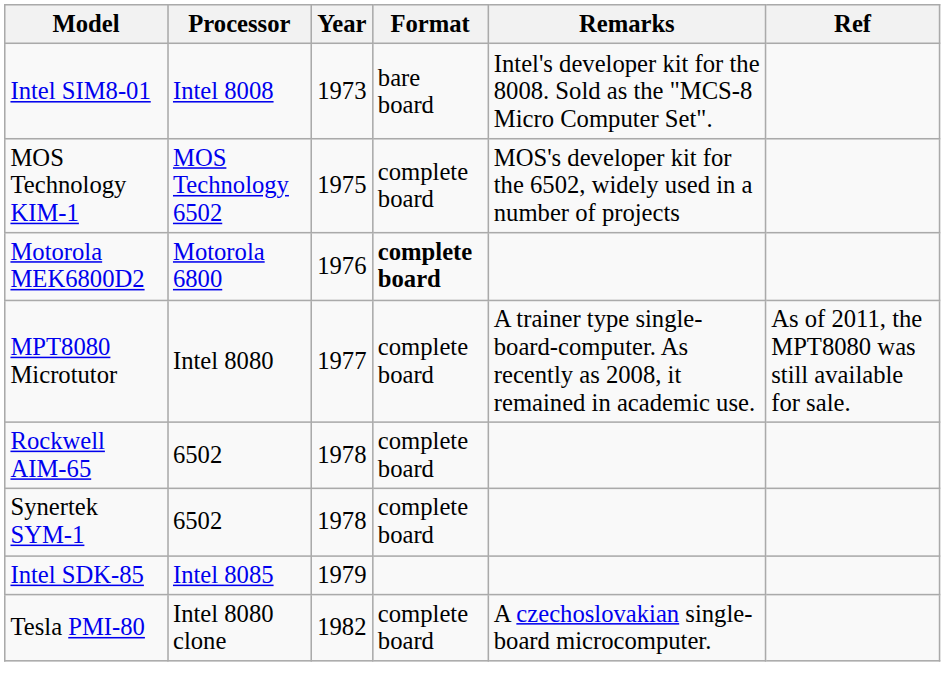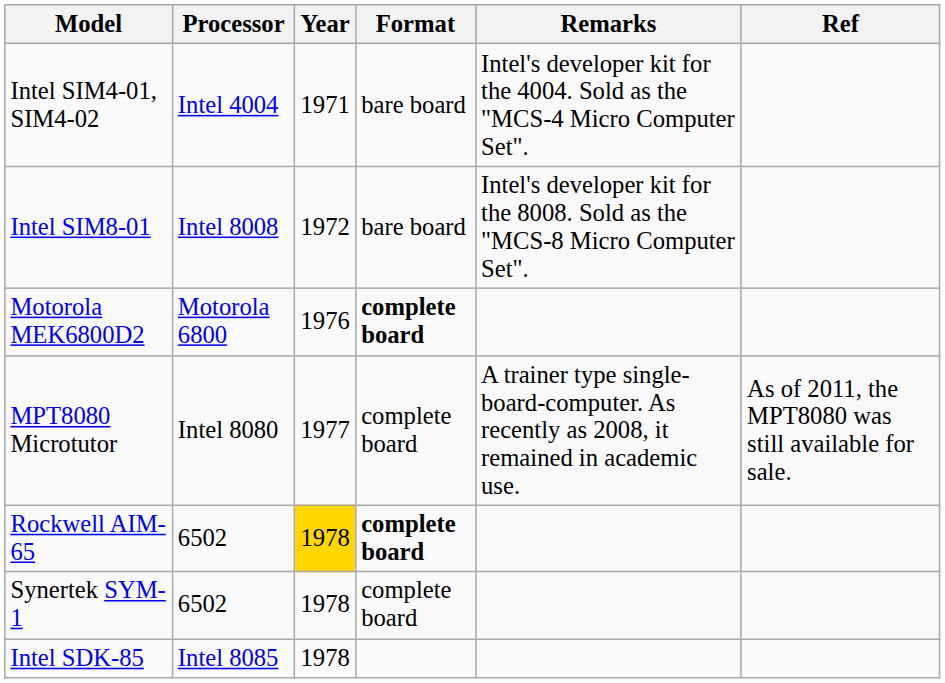 <table class="wikitable sortable">
 <tr>
 <th>Model</th>
 <th>Processor</th>
 <th>Year</th>
 <th class="unsortable">Format</th>
 <th class="unsortable">Remarks</th>
 <th class="unsortable">Ref</th>
 </tr>
 <tr>
-<td><a href='#'>Intel SIM8-01</a></td>
-<td><a href='#'>Intel 8008</a></td>
-<td>1973</td>
+<td>Intel SIM4-01, SIM4-02</td>
+<td><a href='#'>Intel 4004</a></td>
+<td>1971</td>
 <td>bare board</td>
-<td>Intel's developer kit for the 8008. Sold as the "MCS-8 Micro Computer Set".</td>
+<td>Intel's developer kit for the 4004. Sold as the "MCS-4 Micro Computer Set".</td>
 <td></td>
 </tr>
 <tr>
-<td>MOS Technology <a href='#'>KIM-1</a></td>
-<td><a href='#'>MOS Technology 6502</a></td>
-<td>1975</td>
-<td>complete board</td>
-<td>MOS's developer kit for the 6502, widely used in a number of projects</td>
+<td><a href='#'>Intel SIM8-01</a></td>
+<td><a href='#'>Intel 8008</a></td>
+<td>1972</td>
+<td>bare board</td>
+<td>Intel's developer kit for the 8008. Sold as the "MCS-8 Micro Computer Set".</td>
 <td></td>
 </tr>
 <tr>
 <td><a href='#'>Motorola</a> <a href='#'>MEK6800D2</a></td>
 <td><a href='#'>Motorola 6800</a></td>
 <td>1976</td>
 <td><strong>complete board</strong></td>
 <td></td>
 <td></td>
 </tr>
 <tr>
 <td><a href='#'>MPT8080</a> Microtutor</td>
 <td>Intel 8080</td>
 <td>1977</td>
 <td>complete board</td>
 <td>A trainer type single-board-computer. As recently as 2008, it remained in academic use.</td>
 <td>  As of 2011, the MPT8080 was still available for sale.</td>
 </tr>
 <tr>
 <td><a href='#'>Rockwell AIM-65</a></td>
 <td>6502</td>
-<td>1978</td>
-<td>complete board</td>
+<td style="background: gold;">1978</td>
+<td><strong>complete board</strong></td>
 <td></td>
 <td></td>
 </tr>
 <tr>
 <td>Synertek <a href='#'>SYM-1</a></td>
 <td>6502</td>
 <td>1978</td>
 <td>complete board</td>
 <td></td>
 <td></td>
 </tr>
 <tr>
 <td><a href='#'>Intel SDK-85</a></td>
 <td><a href='#'>Intel 8085</a></td>
-<td>1979</td>
+<td>1978</td>
 <td></td>
 <td></td>
 <td></td>
 </tr>
-<tr>
-<td>Tesla <a href='#'>PMI-80</a></td>
-<td>Intel 8080 clone</td>
-<td>1982</td>
-<td>complete board</td>
-<td>A <a href='#'>czechoslovakian</a> single-board microcomputer.</td>
-<td></td>
-</tr>
 </table>
